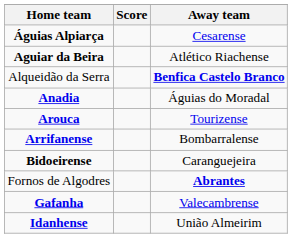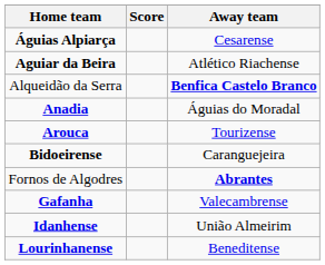 <table class="wikitable" style="text-align: center">
 <tr>
 </tr>
 <tr>
 <th>Home team</th>
 <th>Score</th>
 <th>Away team</th>
 </tr>
 <tr>
 <td><strong>Águias Alpiarça</strong> </td>
 <td></td>
 <td><a href='#'>Cesarense</a> </td>
 </tr>
 <tr>
 <td><strong>Aguiar da Beira</strong> </td>
 <td></td>
 <td>Atlético Riachense </td>
 </tr>
 <tr>
 <td>Alqueidão da Serra  </td>
 <td></td>
 <td><strong><a href='#'>Benfica Castelo Branco</a></strong> </td>
 </tr>
 <tr>
 <td><strong><a href='#'>Anadia</a></strong> </td>
 <td></td>
 <td>Águias do Moradal </td>
 </tr>
 <tr>
 <td><strong><a href='#'>Arouca</a></strong> </td>
 <td></td>
 <td><a href='#'>Tourizense</a> </td>
 </tr>
 <tr>
-<td><strong><a href='#'>Arrifanense</a></strong> </td>
-<td></td>
-<td>Bombarralense </td>
-</tr>
-<tr>
 <td><strong>Bidoeirense</strong> </td>
 <td></td>
 <td>Caranguejeira </td>
 </tr>
 <tr>
 <td>Fornos de Algodres </td>
 <td></td>
 <td><strong><a href='#'>Abrantes</a></strong> </td>
 </tr>
 <tr>
 <td><strong><a href='#'>Gafanha</a></strong> </td>
 <td></td>
 <td><a href='#'>Valecambrense</a> </td>
 </tr>
 <tr>
 <td><strong><a href='#'>Idanhense</a></strong> </td>
 <td></td>
 <td>União Almeirim </td>
 </tr>
+<tr>
+<td><strong><a href='#'>Lourinhanense</a></strong> </td>
+<td></td>
+<td><a href='#'>Beneditense</a> </td>
+</tr>
 </table>
